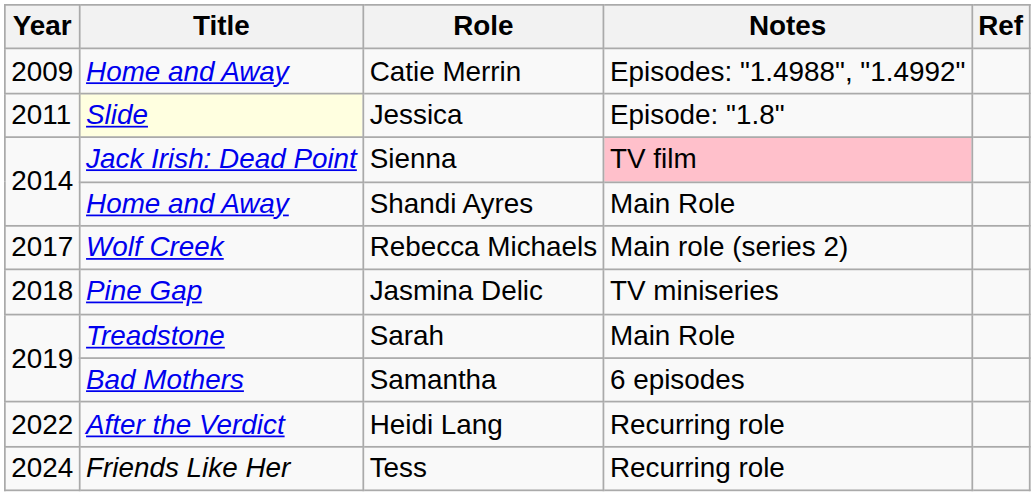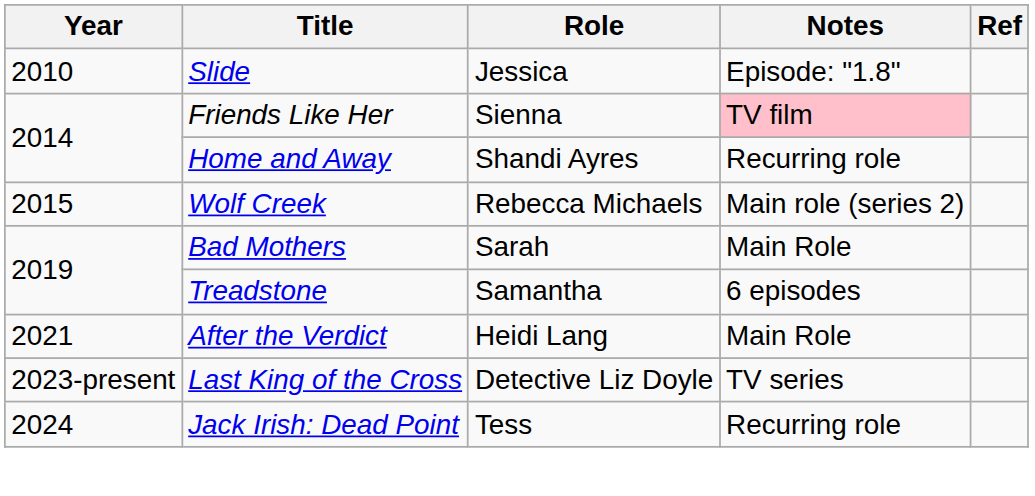 <table class="wikitable sortable">
 <tr>
 <th>Year</th>
 <th>Title</th>
 <th>Role</th>
 <th class="unsortable">Notes</th>
 <th>Ref</th>
 </tr>
 <tr>
-<td>2009</td>
-<td><em><a href='#'>Home and Away</a></em></td>
-<td>Catie Merrin</td>
-<td>Episodes: "1.4988", "1.4992"</td>
-<td></td>
-</tr>
-<tr>
-<td>2011</td>
-<td style="background: lightyellow;"><em><a href='#'>Slide</a></em></td>
+<td>2010</td>
+<td><em><a href='#'>Slide</a></em></td>
 <td>Jessica</td>
 <td>Episode: "1.8"</td>
 <td></td>
 </tr>
 <tr>
 <td rowspan="2">2014</td>
-<td><em><a href='#'>Jack Irish: Dead Point</a></em></td>
+<td><em>Friends Like Her</em></td>
 <td>Sienna</td>
 <td style="background: pink;">TV film</td>
 <td></td>
 </tr>
 <tr>
 <td><em><a href='#'>Home and Away</a></em></td>
 <td>Shandi Ayres</td>
-<td>Main Role</td>
+<td>Recurring role</td>
 <td></td>
 </tr>
 <tr>
-<td>2017</td>
+<td>2015</td>
 <td><em><a href='#'>Wolf Creek</a></em></td>
 <td>Rebecca Michaels</td>
 <td>Main role (series 2)</td>
 <td></td>
 </tr>
 <tr>
-<td>2018</td>
-<td><em><a href='#'>Pine Gap</a></em></td>
-<td>Jasmina Delic</td>
-<td>TV miniseries</td>
-<td></td>
-</tr>
-<tr>
 <td rowspan="2">2019</td>
-<td><em><a href='#'>Treadstone</a></em></td>
+<td><em><a href='#'>Bad Mothers</a></em></td>
 <td>Sarah</td>
 <td>Main Role</td>
 <td></td>
 </tr>
 <tr>
-<td><em><a href='#'>Bad Mothers</a></em></td>
+<td><em><a href='#'>Treadstone</a></em></td>
 <td>Samantha</td>
 <td>6 episodes</td>
 <td></td>
 </tr>
 <tr>
-<td>2022</td>
+<td>2021</td>
 <td><em><a href='#'>After the Verdict</a></em></td>
 <td>Heidi Lang</td>
-<td>Recurring role</td>
+<td>Main Role</td>
+<td></td>
+</tr>
+<tr>
+<td>2023-present</td>
+<td><em><a href='#'>Last King of the Cross</a></em></td>
+<td>Detective Liz Doyle</td>
+<td>TV series</td>
 <td></td>
 </tr>
 <tr>
 <td>2024</td>
-<td><em>Friends Like Her</em></td>
+<td><em><a href='#'>Jack Irish: Dead Point</a></em></td>
 <td>Tess</td>
 <td>Recurring role</td>
 <td></td>
 </tr>
 </table>
